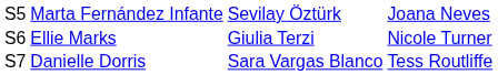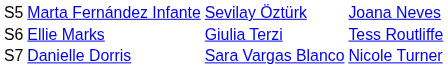 <table>
 <tr>
 <td>S5</td>
 <td><a href='#'>Marta Fernández Infante</a><br></td>
 <td><a href='#'>Sevilay Öztürk</a><br></td>
 <td><a href='#'>Joana Neves</a><br></td>
 </tr>
 <tr>
 <td>S6</td>
 <td><a href='#'>Ellie Marks</a><br></td>
 <td><a href='#'>Giulia Terzi</a><br></td>
-<td><a href='#'>Nicole Turner</a><br></td>
+<td><a href='#'>Tess Routliffe</a><br></td>
 </tr>
 <tr>
 <td>S7</td>
 <td><a href='#'>Danielle Dorris</a><br></td>
 <td><a href='#'>Sara Vargas Blanco</a><br></td>
-<td><a href='#'>Tess Routliffe</a><br></td>
+<td><a href='#'>Nicole Turner</a><br></td>
 </tr>
 </table>
